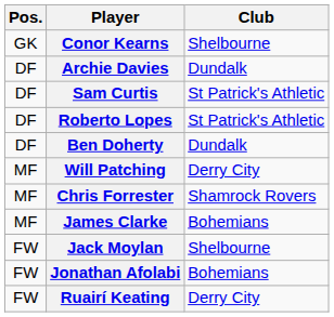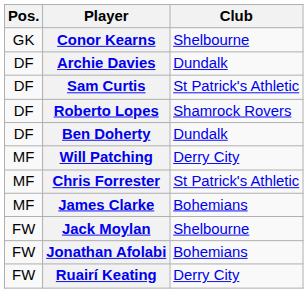 <table class="wikitable plainrowheaders" style="text-align: left">
 <tr>
 <th scope=col>Pos.</th>
 <th scope=col>Player</th>
 <th scope=col>Club</th>
 </tr>
 <tr>
 <td style=text-align:center>GK</td>
 <th scope=row><a href='#'>Conor Kearns</a> </th>
 <td><a href='#'>Shelbourne</a></td>
 </tr>
 <tr>
 <td style=text-align:center>DF</td>
 <th scope=row><a href='#'>Archie Davies</a> </th>
 <td><a href='#'>Dundalk</a></td>
 </tr>
 <tr>
 <td style=text-align:center>DF</td>
 <th scope=row><a href='#'>Sam Curtis</a> </th>
 <td><a href='#'>St Patrick's Athletic</a></td>
 </tr>
 <tr>
 <td style=text-align:center>DF</td>
 <th scope=row><a href='#'>Roberto Lopes</a> </th>
-<td><a href='#'>St Patrick's Athletic</a></td>
+<td><a href='#'>Shamrock Rovers</a></td>
 </tr>
 <tr>
 <td style=text-align:center>DF</td>
 <th scope=row><a href='#'>Ben Doherty</a> </th>
 <td><a href='#'>Dundalk</a></td>
 </tr>
 <tr>
 <td style=text-align:center>MF</td>
 <th scope=row><a href='#'>Will Patching</a> </th>
 <td><a href='#'>Derry City</a></td>
 </tr>
 <tr>
 <td style=text-align:center>MF</td>
 <th scope=row><a href='#'>Chris Forrester</a> </th>
-<td><a href='#'>Shamrock Rovers</a></td>
+<td><a href='#'>St Patrick's Athletic</a></td>
 </tr>
 <tr>
 <td style=text-align:center>MF</td>
 <th scope=row><a href='#'>James Clarke</a> </th>
 <td><a href='#'>Bohemians</a></td>
 </tr>
 <tr>
 <td style=text-align:center>FW</td>
 <th scope=row><a href='#'>Jack Moylan</a> </th>
 <td><a href='#'>Shelbourne</a></td>
 </tr>
 <tr>
 <td style=text-align:center>FW</td>
 <th scope=row><a href='#'>Jonathan Afolabi</a> </th>
 <td><a href='#'>Bohemians</a></td>
 </tr>
 <tr>
 <td style=text-align:center>FW</td>
 <th scope=row><a href='#'>Ruairí Keating</a></th>
 <td><a href='#'>Derry City</a></td>
 </tr>
 </table>
